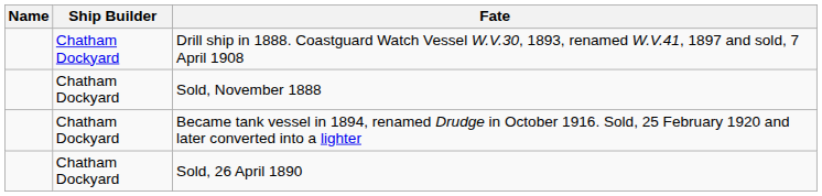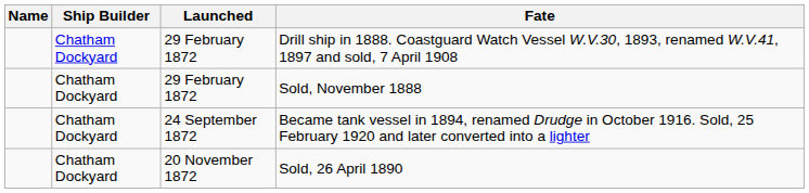 <table class="wikitable" style="text-align:left">
 <tr>
 <th>Name</th>
 <th>Ship Builder</th>
+<th>Launched</th>
 <th>Fate</th>
 </tr>
 <tr>
 <td></td>
 <td><a href='#'>Chatham Dockyard</a></td>
+<td>29 February 1872</td>
 <td>Drill ship in 1888. Coastguard Watch Vessel <em>W.V.30</em>, 1893, renamed <em>W.V.41</em>, 1897 and sold, 7 April 1908</td>
 </tr>
 <tr>
 <td></td>
 <td>Chatham Dockyard</td>
+<td>29 February 1872</td>
 <td>Sold, November 1888</td>
 </tr>
 <tr>
 <td></td>
 <td>Chatham Dockyard</td>
+<td>24 September 1872</td>
 <td>Became tank vessel in 1894, renamed <em>Drudge</em> in October 1916. Sold, 25 February 1920 and later converted into a <a href='#'>lighter</a></td>
 </tr>
 <tr>
 <td></td>
 <td>Chatham Dockyard</td>
+<td>20 November 1872</td>
 <td>Sold, 26 April 1890</td>
 </tr>
 </table>
